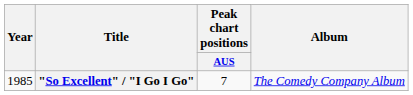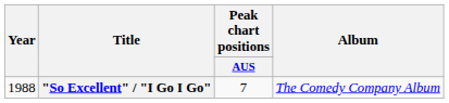 <table class="wikitable plainrowheaders" style="text-align:center;">
 <tr>
 <th rowspan="2">Year</th>
 <th rowspan="2">Title</th>
 <th colspan="1">Peak chart positions</th>
 <th rowspan="2">Album</th>
 </tr>
 <tr style="font-size:smaller;">
 <th style="width:40px;"><a href='#'>AUS</a><br></th>
 </tr>
 <tr>
-<td>1985</td>
+<td>1988</td>
 <th scope="row">"<a href='#'>So Excellent</a>" / "I Go I Go"</th>
 <td>7</td>
 <td><em><a href='#'>The Comedy Company Album</a></em></td>
 </tr>
 </table>
